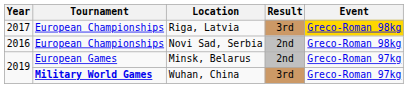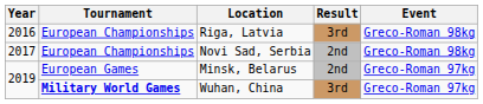 <table class="wikitable" style="font-size:95%;">
 <tr>
 <th>Year</th>
 <th>Tournament</th>
 <th>Location</th>
 <th>Result</th>
 <th>Event</th>
 </tr>
 <tr>
-<td>2017</td>
+<td>2016</td>
 <td><a href='#'>European Championships</a></td>
 <td>Riga, Latvia</td>
 <td align="center" bgcolor="cc9966">3rd</td>
-<td style="background: gold;"><a href='#'>Greco-Roman 98kg</a></td>
+<td><a href='#'>Greco-Roman 98kg</a></td>
 </tr>
 <tr>
-<td>2016</td>
+<td>2017</td>
 <td><a href='#'>European Championships</a></td>
 <td>Novi Sad, Serbia</td>
 <td align="center" bgcolor="silver">2nd</td>
 <td><a href='#'>Greco-Roman 98kg</a></td>
 </tr>
 <tr>
 <td rowspan=2>2019</td>
 <td><a href='#'>European Games</a></td>
 <td>Minsk, Belarus</td>
 <td align="center" bgcolor="silver">2nd</td>
 <td><a href='#'>Greco-Roman 97kg</a></td>
 </tr>
 <tr>
 <td><strong><a href='#'>Military World Games</a></strong></td>
 <td>Wuhan, China</td>
 <td align="center" bgcolor="cc9966">3rd</td>
 <td><a href='#'>Greco-Roman 97kg</a></td>
 </tr>
 </table>
